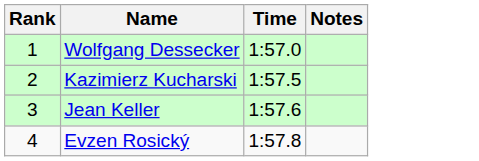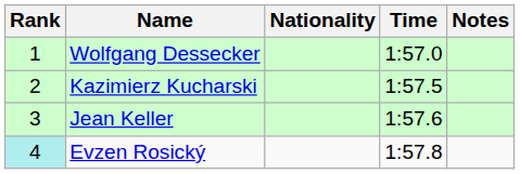 <table class="wikitable sortable" style="text-align:center">
 <tr>
 <th>Rank</th>
 <th>Name</th>
+<th>Nationality</th>
 <th>Time</th>
 <th>Notes</th>
 </tr>
 <tr bgcolor=ccffcc>
 <td>1</td>
 <td align=left><a href='#'>Wolfgang Dessecker</a></td>
+<td align=left></td>
 <td>1:57.0</td>
 <td></td>
 </tr>
 <tr bgcolor=ccffcc>
 <td>2</td>
 <td align=left><a href='#'>Kazimierz Kucharski</a></td>
+<td align=left></td>
 <td>1:57.5</td>
 <td></td>
 </tr>
 <tr bgcolor=ccffcc>
 <td>3</td>
 <td align=left><a href='#'>Jean Keller</a></td>
+<td align=left></td>
 <td>1:57.6</td>
 <td></td>
 </tr>
 <tr>
-<td>4</td>
+<td style="background: paleturquoise;">4</td>
 <td align=left><a href='#'>Evzen Rosický</a></td>
+<td align=left></td>
 <td>1:57.8</td>
 <td></td>
 </tr>
 </table>
